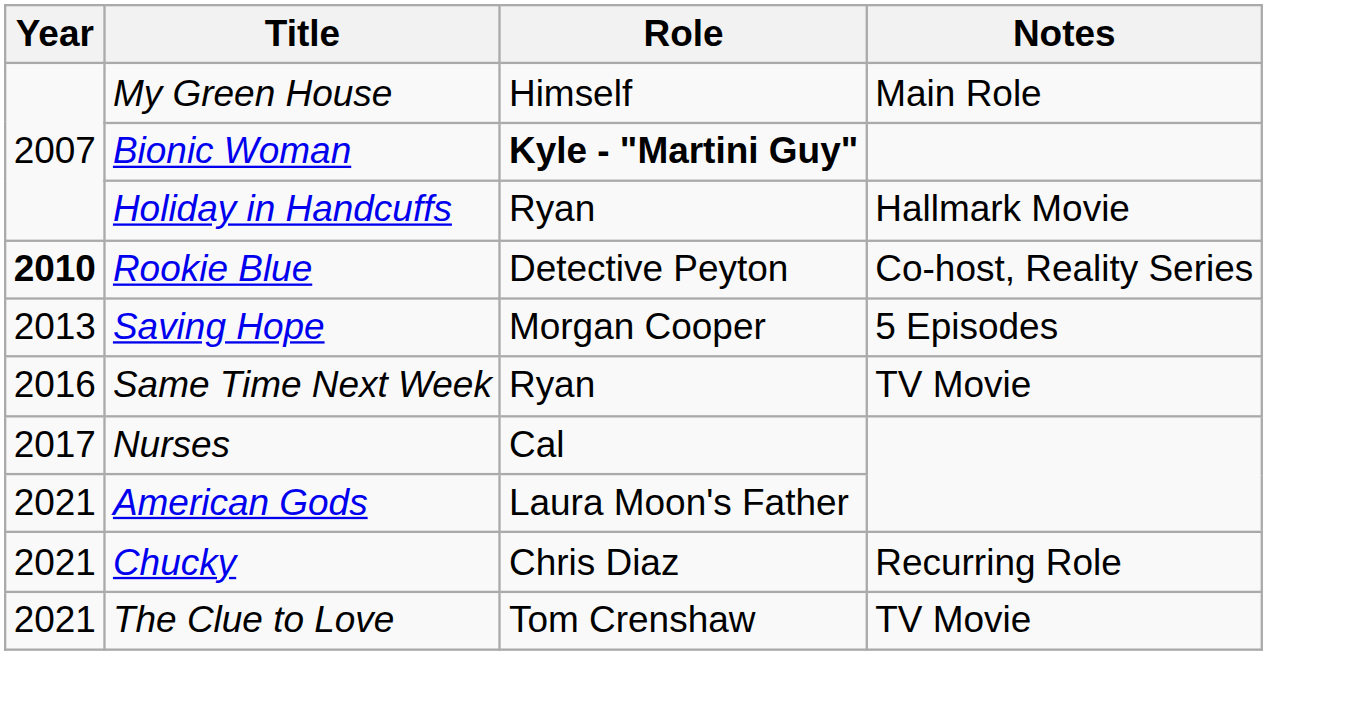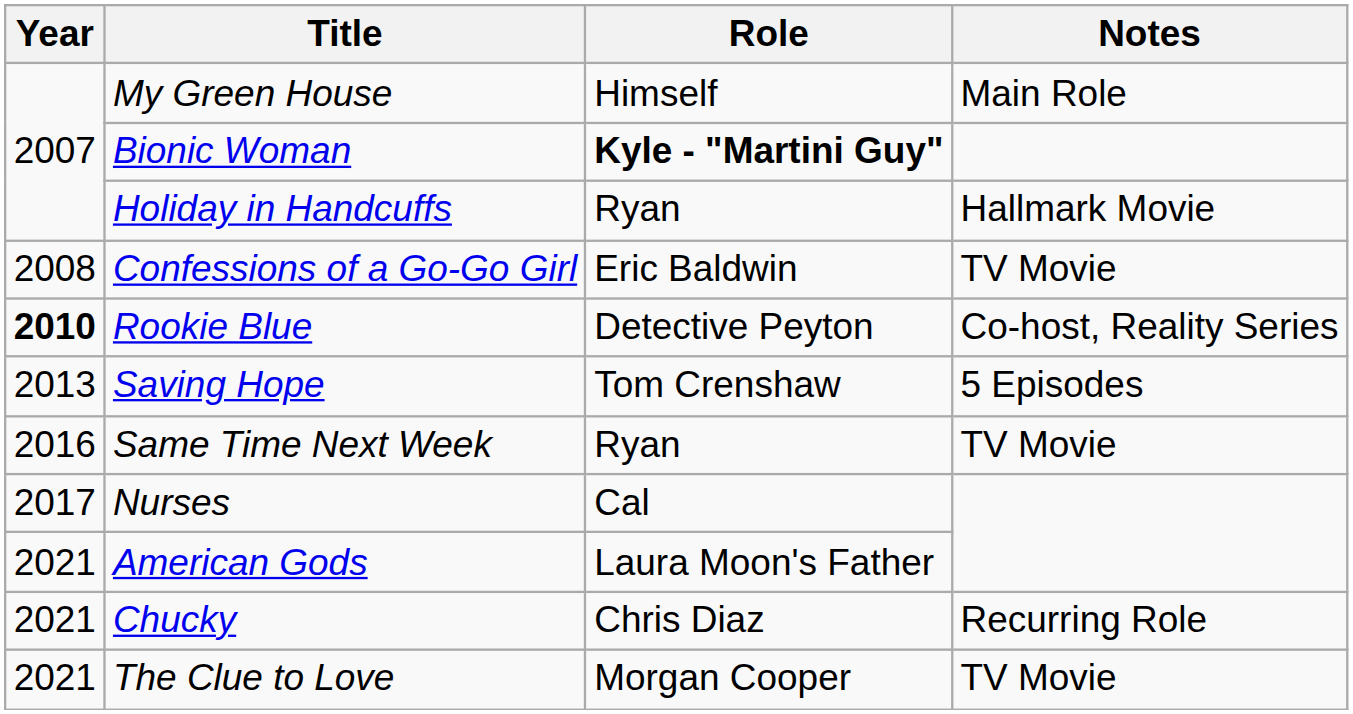 <table class="wikitable sortable">
 <tr>
 <th>Year</th>
 <th>Title</th>
 <th>Role</th>
 <th class=unsortable>Notes</th>
 </tr>
 <tr>
 <td rowspan=3>2007</td>
 <td><em>My Green House</em></td>
 <td>Himself</td>
 <td>Main Role</td>
 </tr>
 <tr>
 <td><em><a href='#'>Bionic Woman</a></em></td>
 <td><strong>Kyle - "Martini Guy"</strong></td>
 <td></td>
 </tr>
 <tr>
 <td><em><a href='#'>Holiday in Handcuffs</a></em></td>
 <td>Ryan</td>
 <td>Hallmark Movie</td>
 </tr>
 <tr>
+<td>2008</td>
+<td><em><a href='#'>Confessions of a Go-Go Girl</a></em></td>
+<td>Eric Baldwin</td>
+<td>TV Movie</td>
+</tr>
+<tr>
 <td><strong>2010</strong></td>
 <td><em><a href='#'>Rookie Blue</a></em></td>
 <td>Detective Peyton</td>
 <td>Co-host, Reality Series</td>
 </tr>
 <tr>
 <td>2013</td>
 <td><em><a href='#'>Saving Hope</a></em></td>
-<td>Morgan Cooper</td>
+<td>Tom Crenshaw</td>
 <td>5 Episodes</td>
 </tr>
 <tr>
 <td>2016</td>
 <td><em>Same Time Next Week</em></td>
 <td>Ryan</td>
 <td>TV Movie</td>
 </tr>
 <tr>
 <td>2017</td>
 <td><em>Nurses</em></td>
 <td>Cal</td>
 </tr>
 <tr>
 <td>2021</td>
 <td><em><a href='#'>American Gods</a></em></td>
 <td>Laura Moon's Father</td>
 </tr>
 <tr>
 <td>2021</td>
 <td><em><a href='#'>Chucky</a></em></td>
 <td>Chris Diaz</td>
 <td>Recurring Role</td>
 </tr>
 <tr>
 <td>2021</td>
 <td data-sort-value="Clue to Love, The"><em>The Clue to Love</em></td>
-<td>Tom Crenshaw</td>
+<td>Morgan Cooper</td>
 <td>TV Movie</td>
 </tr>
 </table>
